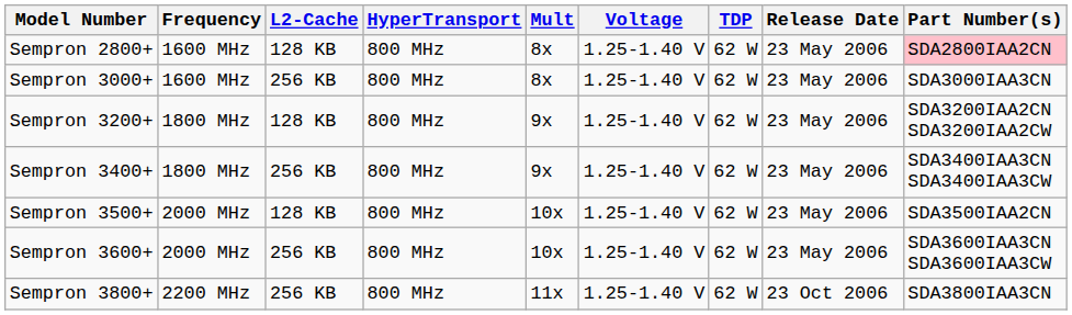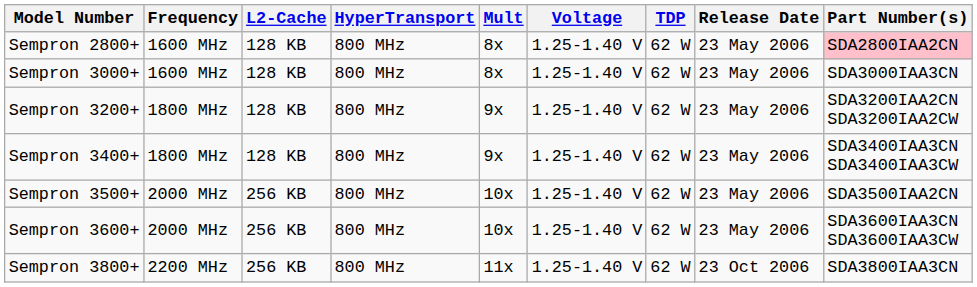 <table class="wikitable">
 <tr>
 <th>Model Number</th>
 <th>Frequency</th>
 <th><a href='#'>L2-Cache</a></th>
 <th><a href='#'>HyperTransport</a></th>
 <th><a href='#'>Mult</a></th>
 <th><a href='#'>Voltage</a></th>
 <th><a href='#'>TDP</a></th>
 <th>Release Date</th>
 <th>Part Number(s)</th>
 </tr>
 <tr>
 <td>Sempron 2800+</td>
 <td>1600 MHz</td>
 <td>128 KB</td>
 <td>800 MHz</td>
 <td>8x</td>
 <td>1.25-1.40 V</td>
 <td>62 W</td>
 <td>23 May 2006</td>
 <td style="background: pink;">SDA2800IAA2CN</td>
 </tr>
 <tr>
 <td>Sempron 3000+</td>
 <td>1600 MHz</td>
-<td>256 KB</td>
+<td>128 KB</td>
 <td>800 MHz</td>
 <td>8x</td>
 <td>1.25-1.40 V</td>
 <td>62 W</td>
 <td>23 May 2006</td>
 <td>SDA3000IAA3CN</td>
 </tr>
 <tr>
 <td>Sempron 3200+</td>
 <td>1800 MHz</td>
 <td>128 KB</td>
 <td>800 MHz</td>
 <td>9x</td>
 <td>1.25-1.40 V</td>
 <td>62 W</td>
 <td>23 May 2006</td>
 <td>SDA3200IAA2CN<br>SDA3200IAA2CW</td>
 </tr>
 <tr>
 <td>Sempron 3400+</td>
 <td>1800 MHz</td>
-<td>256 KB</td>
+<td>128 KB</td>
 <td>800 MHz</td>
 <td>9x</td>
 <td>1.25-1.40 V</td>
 <td>62 W</td>
 <td>23 May 2006</td>
 <td>SDA3400IAA3CN<br>SDA3400IAA3CW</td>
 </tr>
 <tr>
 <td>Sempron 3500+</td>
 <td>2000 MHz</td>
-<td>128 KB</td>
+<td>256 KB</td>
 <td>800 MHz</td>
 <td>10x</td>
 <td>1.25-1.40 V</td>
 <td>62 W</td>
 <td>23 May 2006</td>
 <td>SDA3500IAA2CN</td>
 </tr>
 <tr>
 <td>Sempron 3600+</td>
 <td>2000 MHz</td>
 <td>256 KB</td>
 <td>800 MHz</td>
 <td>10x</td>
 <td>1.25-1.40 V</td>
 <td>62 W</td>
 <td>23 May 2006</td>
 <td>SDA3600IAA3CN<br>SDA3600IAA3CW</td>
 </tr>
 <tr>
 <td>Sempron 3800+</td>
 <td>2200 MHz</td>
 <td>256 KB</td>
 <td>800 MHz</td>
 <td>11x</td>
 <td>1.25-1.40 V</td>
 <td>62 W</td>
 <td>23 Oct 2006</td>
 <td>SDA3800IAA3CN</td>
 </tr>
 </table>
